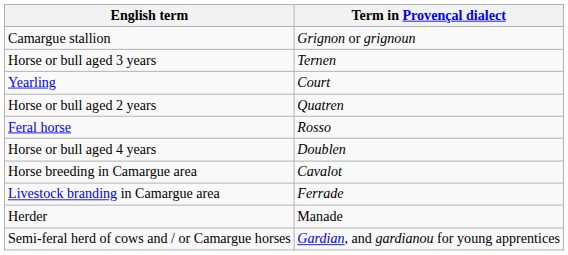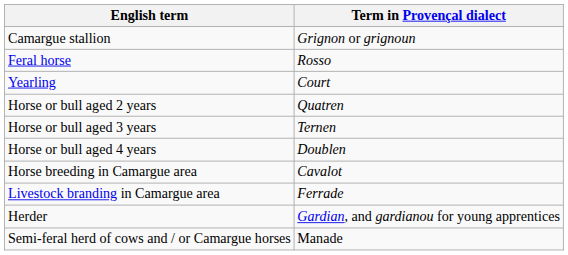 <table class="wikitable" style="margin:1em auto;">
 <tr>
 <th>English term</th>
 <th>Term in <a href='#'>Provençal dialect</a></th>
 </tr>
 <tr>
 <td>Camargue stallion</td>
 <td><em>Grignon</em> or <em>grignoun</em></td>
 </tr>
 <tr>
-<td>Horse or bull aged 3 years</td>
-<td><em>Ternen</em></td>
+<td><a href='#'>Feral horse</a></td>
+<td><em>Rosso</em></td>
 </tr>
 <tr>
 <td><a href='#'>Yearling</a></td>
 <td><em>Court</em></td>
 </tr>
 <tr>
 <td>Horse or bull aged 2 years</td>
 <td><em>Quatren</em></td>
 </tr>
 <tr>
-<td><a href='#'>Feral horse</a></td>
-<td><em>Rosso</em></td>
+<td>Horse or bull aged 3 years</td>
+<td><em>Ternen</em></td>
 </tr>
 <tr>
 <td>Horse or bull aged 4 years</td>
 <td><em>Doublen</em></td>
 </tr>
 <tr>
 <td>Horse breeding in Camargue area</td>
 <td><em>Cavalot</em></td>
 </tr>
 <tr>
 <td><a href='#'>Livestock branding</a> in Camargue area</td>
 <td><em>Ferrade</em></td>
 </tr>
 <tr>
 <td>Herder</td>
-<td>Manade</td>
+<td><em><a href='#'>Gardian</a></em>, and <em>gardianou</em> for young apprentices</td>
 </tr>
 <tr>
 <td>Semi-feral herd of cows and / or Camargue horses</td>
-<td><em><a href='#'>Gardian</a></em>, and <em>gardianou</em> for young apprentices</td>
+<td>Manade</td>
 </tr>
 </table>
